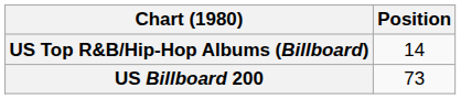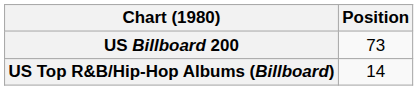 <table class="wikitable sortable plainrowheaders" style="text-align:center">
 <tr>
 <th scope="col">Chart (1980)</th>
 <th scope="col">Position</th>
 </tr>
 <tr>
+<th scope="row">US <em>Billboard</em> 200</th>
+<td>73</td>
+</tr>
+<tr>
 <th scope="row">US Top R&B/Hip-Hop Albums (<em>Billboard</em>)</th>
 <td>14</td>
 </tr>
-<tr>
-<th scope="row">US <em>Billboard</em> 200</th>
-<td>73</td>
-</tr>
 </table>
